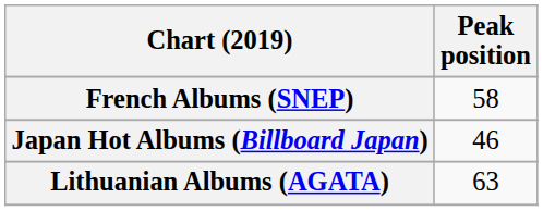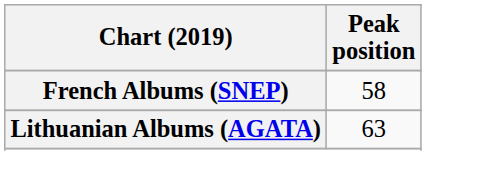 <table class="wikitable sortable plainrowheaders" style="text-align:center">
 <tr>
 <th scope="col">Chart (2019)</th>
 <th scope="col">Peak<br>position</th>
 </tr>
 <tr>
 </tr>
 <tr>
 </tr>
 <tr>
 </tr>
 <tr>
 </tr>
 <tr>
 </tr>
 <tr>
 <th scope="row">French Albums (<a href='#'>SNEP</a>)</th>
 <td>58</td>
 </tr>
 <tr>
 </tr>
 <tr>
 </tr>
 <tr>
-<th scope="row">Japan Hot Albums (<em><a href='#'>Billboard Japan</a></em>)</th>
-<td>46</td>
-</tr>
-<tr>
 </tr>
 <tr>
 <th scope="row">Lithuanian Albums (<a href='#'>AGATA</a>)</th>
 <td>63</td>
 </tr>
 <tr>
 </tr>
 <tr>
 </tr>
 <tr>
 </tr>
 <tr>
 </tr>
 <tr>
 </tr>
 <tr>
 </tr>
 </table>
